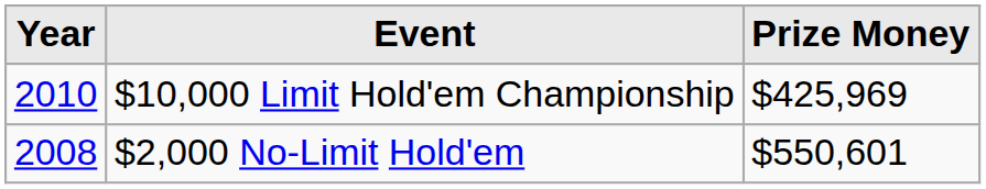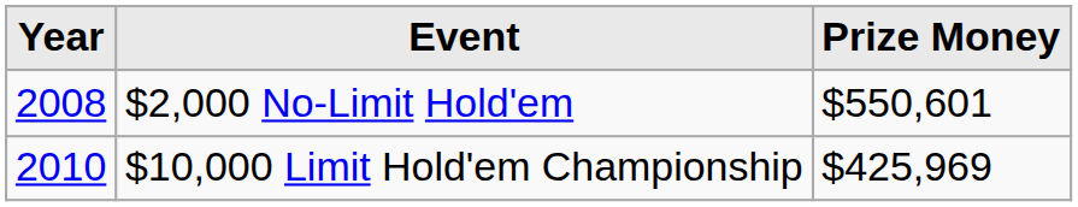 <table class="wikitable">
 <tr>
 <th style="background: #E9E9E9;">Year</th>
 <th style="background: #E9E9E9;">Event</th>
 <th style="background: #E9E9E9;">Prize Money</th>
 </tr>
 <tr>
+<td><a href='#'>2008</a></td>
+<td>$2,000 <a href='#'>No-Limit</a> <a href='#'>Hold'em</a></td>
+<td>$550,601</td>
+</tr>
+<tr>
 <td><a href='#'>2010</a></td>
 <td>$10,000 <a href='#'>Limit</a> Hold'em Championship</td>
 <td>$425,969</td>
 </tr>
-<tr>
-<td><a href='#'>2008</a></td>
-<td>$2,000 <a href='#'>No-Limit</a> <a href='#'>Hold'em</a></td>
-<td>$550,601</td>
-</tr>
 </table>
